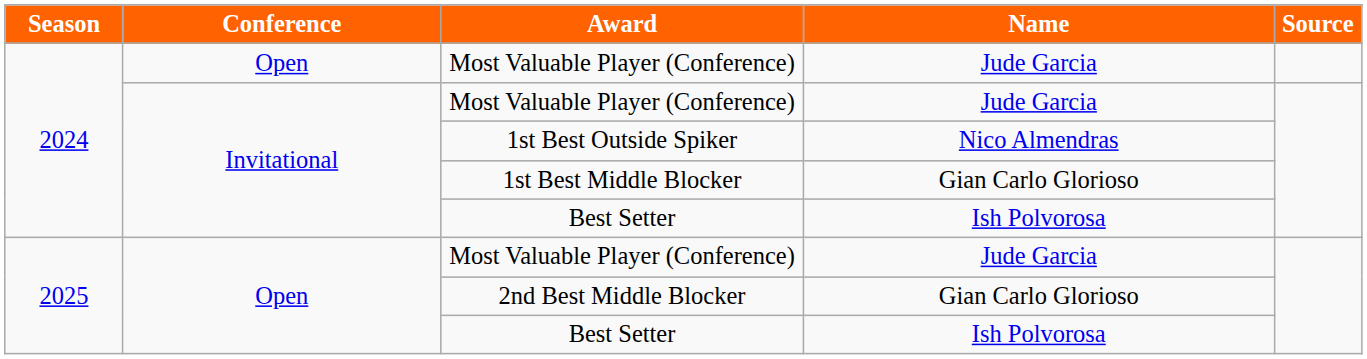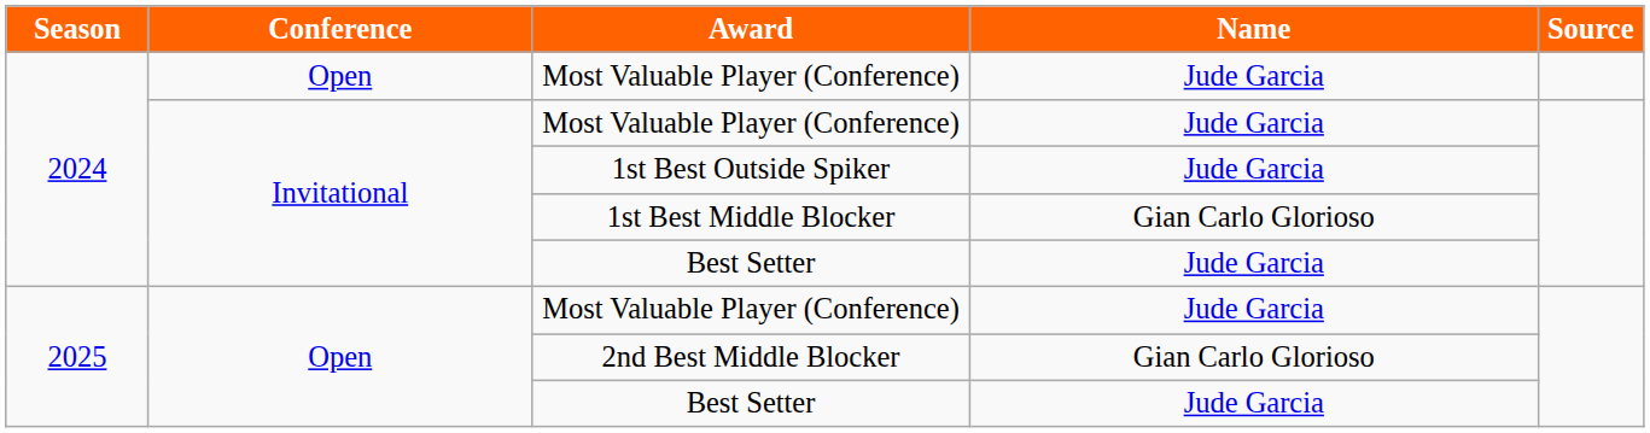 <table class="wikitable">
 <tr>
 <th width=70px style="background: #FF6201; color: white; text-align: center"><strong>Season</strong></th>
 <th width=200px style="background: #FF6201; color: white"><strong>Conference</strong></th>
 <th width=230px style="background: #FF6201; color: white"><strong>Award</strong></th>
 <th width=300px style="background: #FF6201; color: white"><strong>Name</strong></th>
 <th width=50px style="background: #FF6201; color: white"><strong>Source</strong></th>
 </tr>
 <tr align=center>
 <td rowspan=5><a href='#'>2024</a></td>
 <td><a href='#'>Open</a></td>
 <td>Most Valuable Player (Conference)</td>
 <td><a href='#'>Jude Garcia</a></td>
 <td></td>
 </tr>
 <tr align=center>
 <td rowspan=4><a href='#'>Invitational</a></td>
 <td>Most Valuable Player (Conference)</td>
 <td><a href='#'>Jude Garcia</a></td>
 <td rowspan=4></td>
 </tr>
 <tr align=center>
 <td>1st Best Outside Spiker</td>
-<td><a href='#'>Nico Almendras</a></td>
+<td><a href='#'>Jude Garcia</a></td>
 </tr>
 <tr align=center>
 <td>1st Best Middle Blocker</td>
 <td>Gian Carlo Glorioso</td>
 </tr>
 <tr align=center>
 <td>Best Setter</td>
-<td><a href='#'>Ish Polvorosa</a></td>
+<td><a href='#'>Jude Garcia</a></td>
 </tr>
 <tr align=center>
 <td rowspan=4><a href='#'>2025</a></td>
 <td rowspan=3><a href='#'>Open</a></td>
 <td>Most Valuable Player (Conference)</td>
 <td><a href='#'>Jude Garcia</a></td>
 <td rowspan=3></td>
 </tr>
 <tr align=center>
 <td>2nd Best Middle Blocker</td>
 <td>Gian Carlo Glorioso</td>
 </tr>
 <tr align=center>
 <td>Best Setter</td>
-<td><a href='#'>Ish Polvorosa</a></td>
+<td><a href='#'>Jude Garcia</a></td>
 </tr>
 </table>
